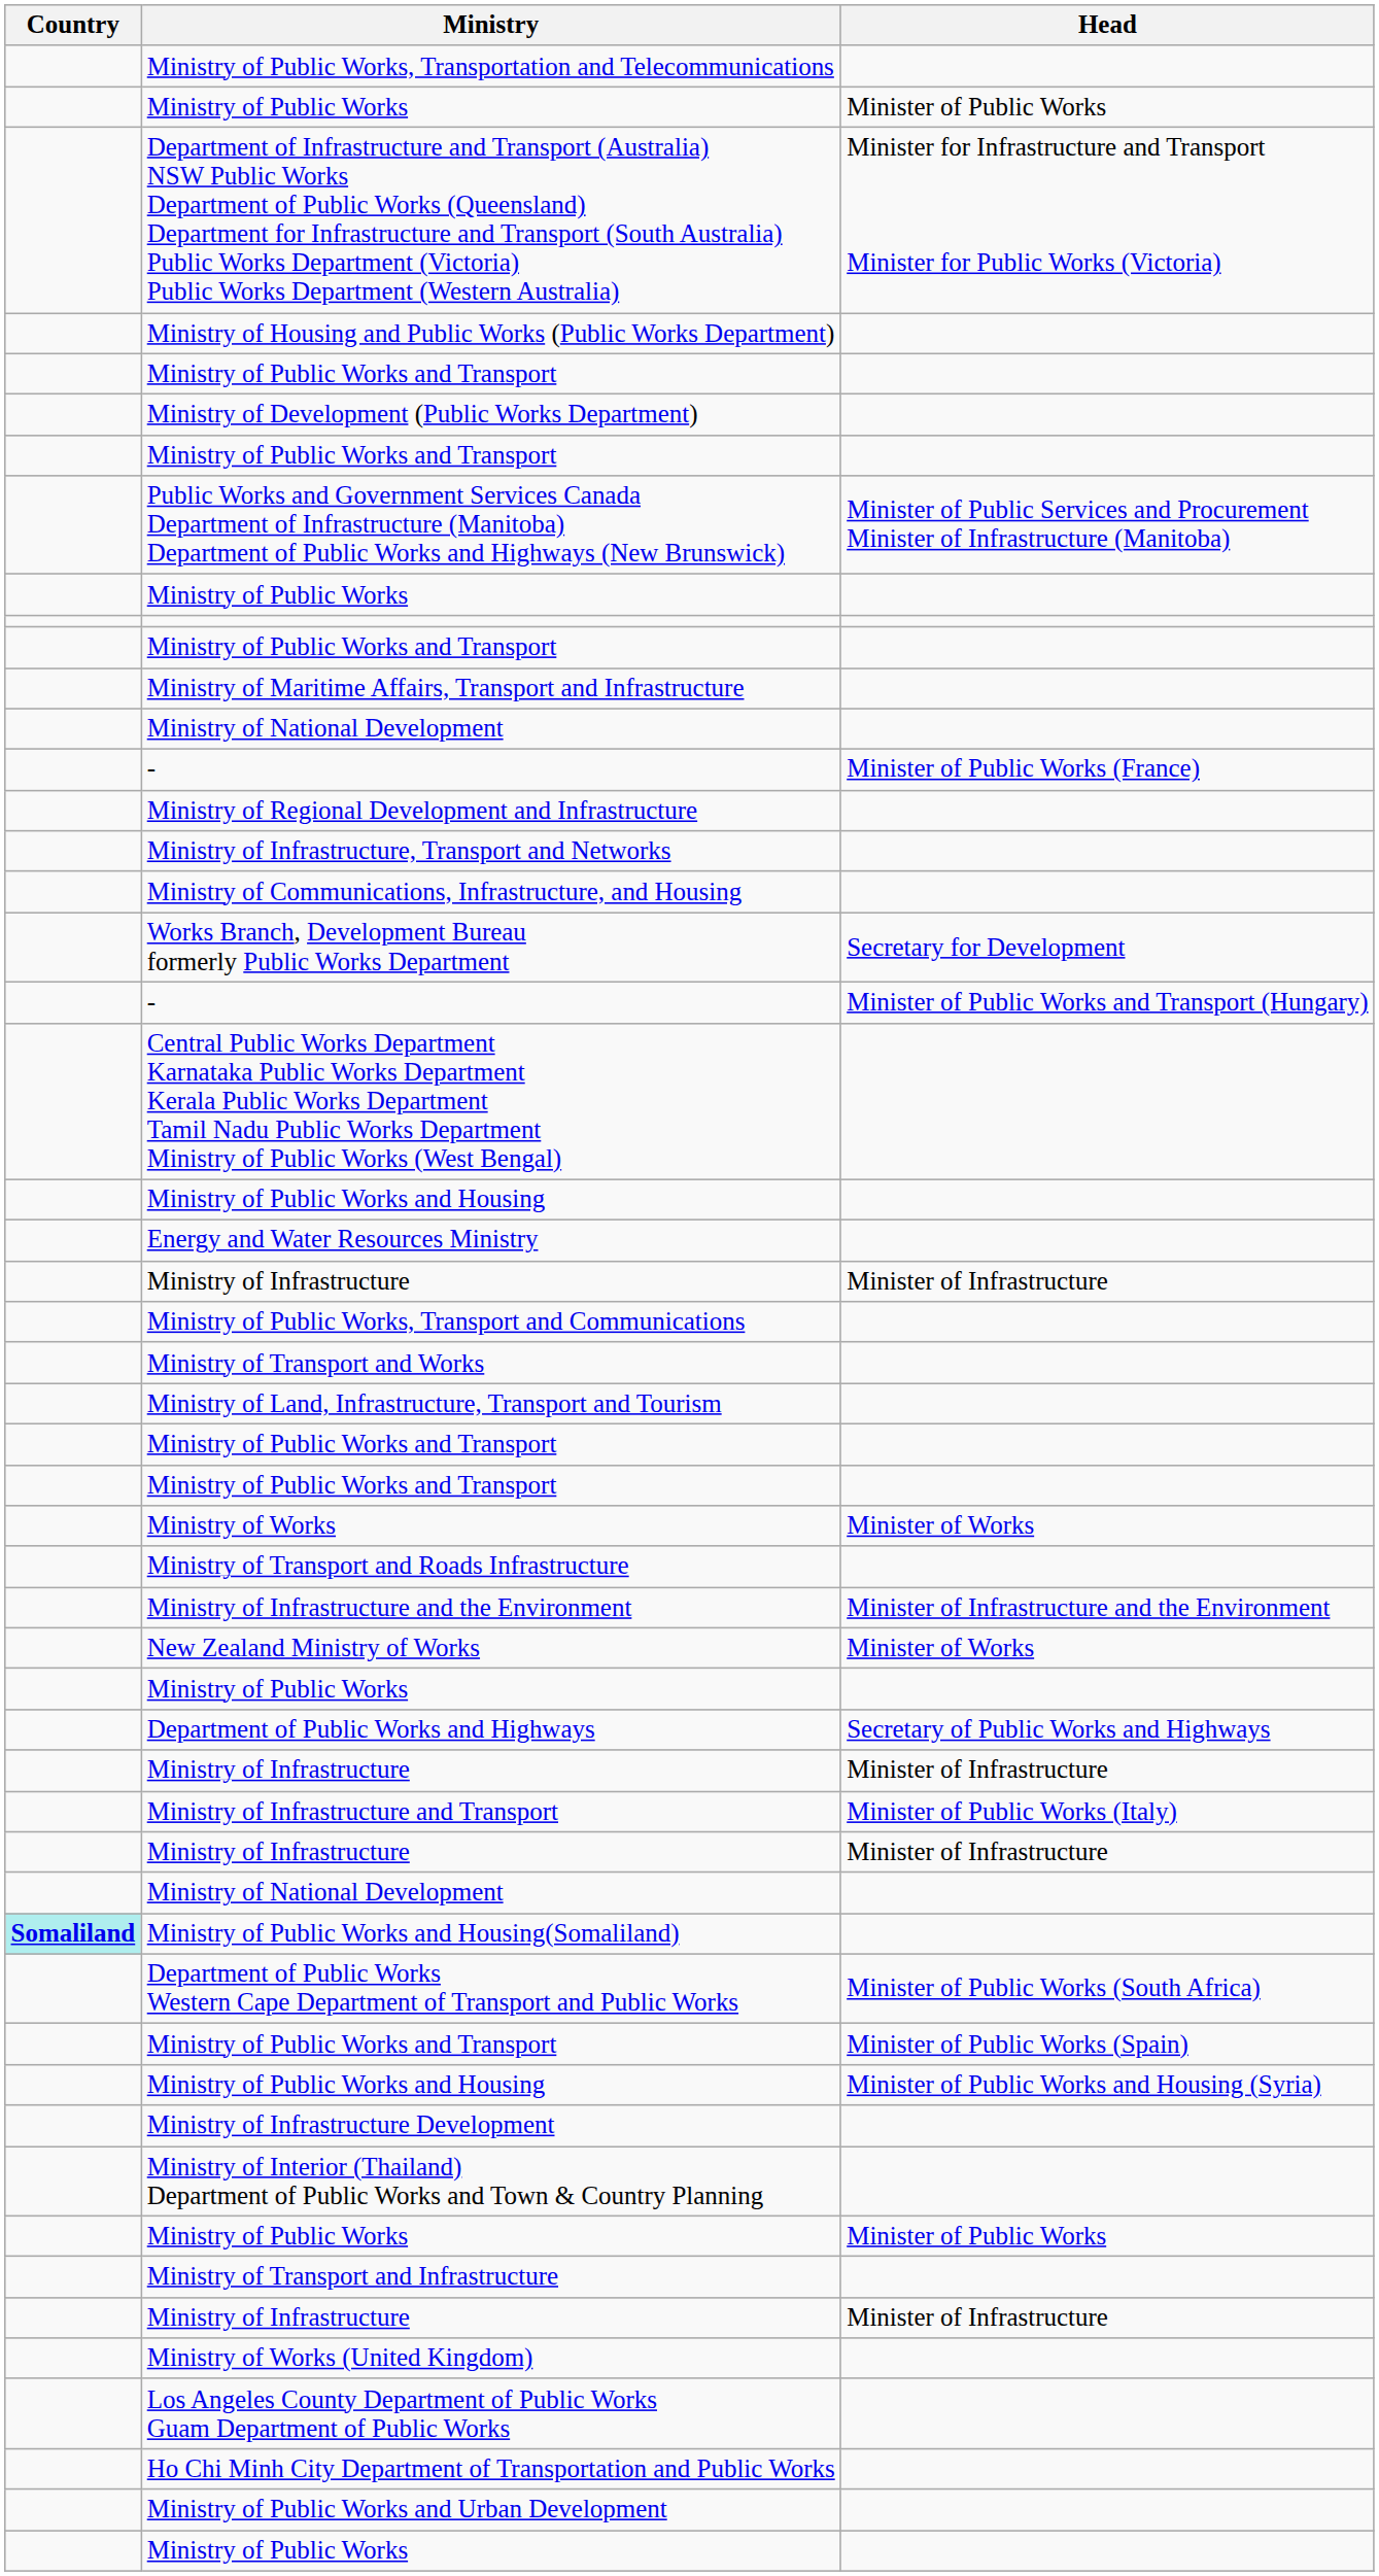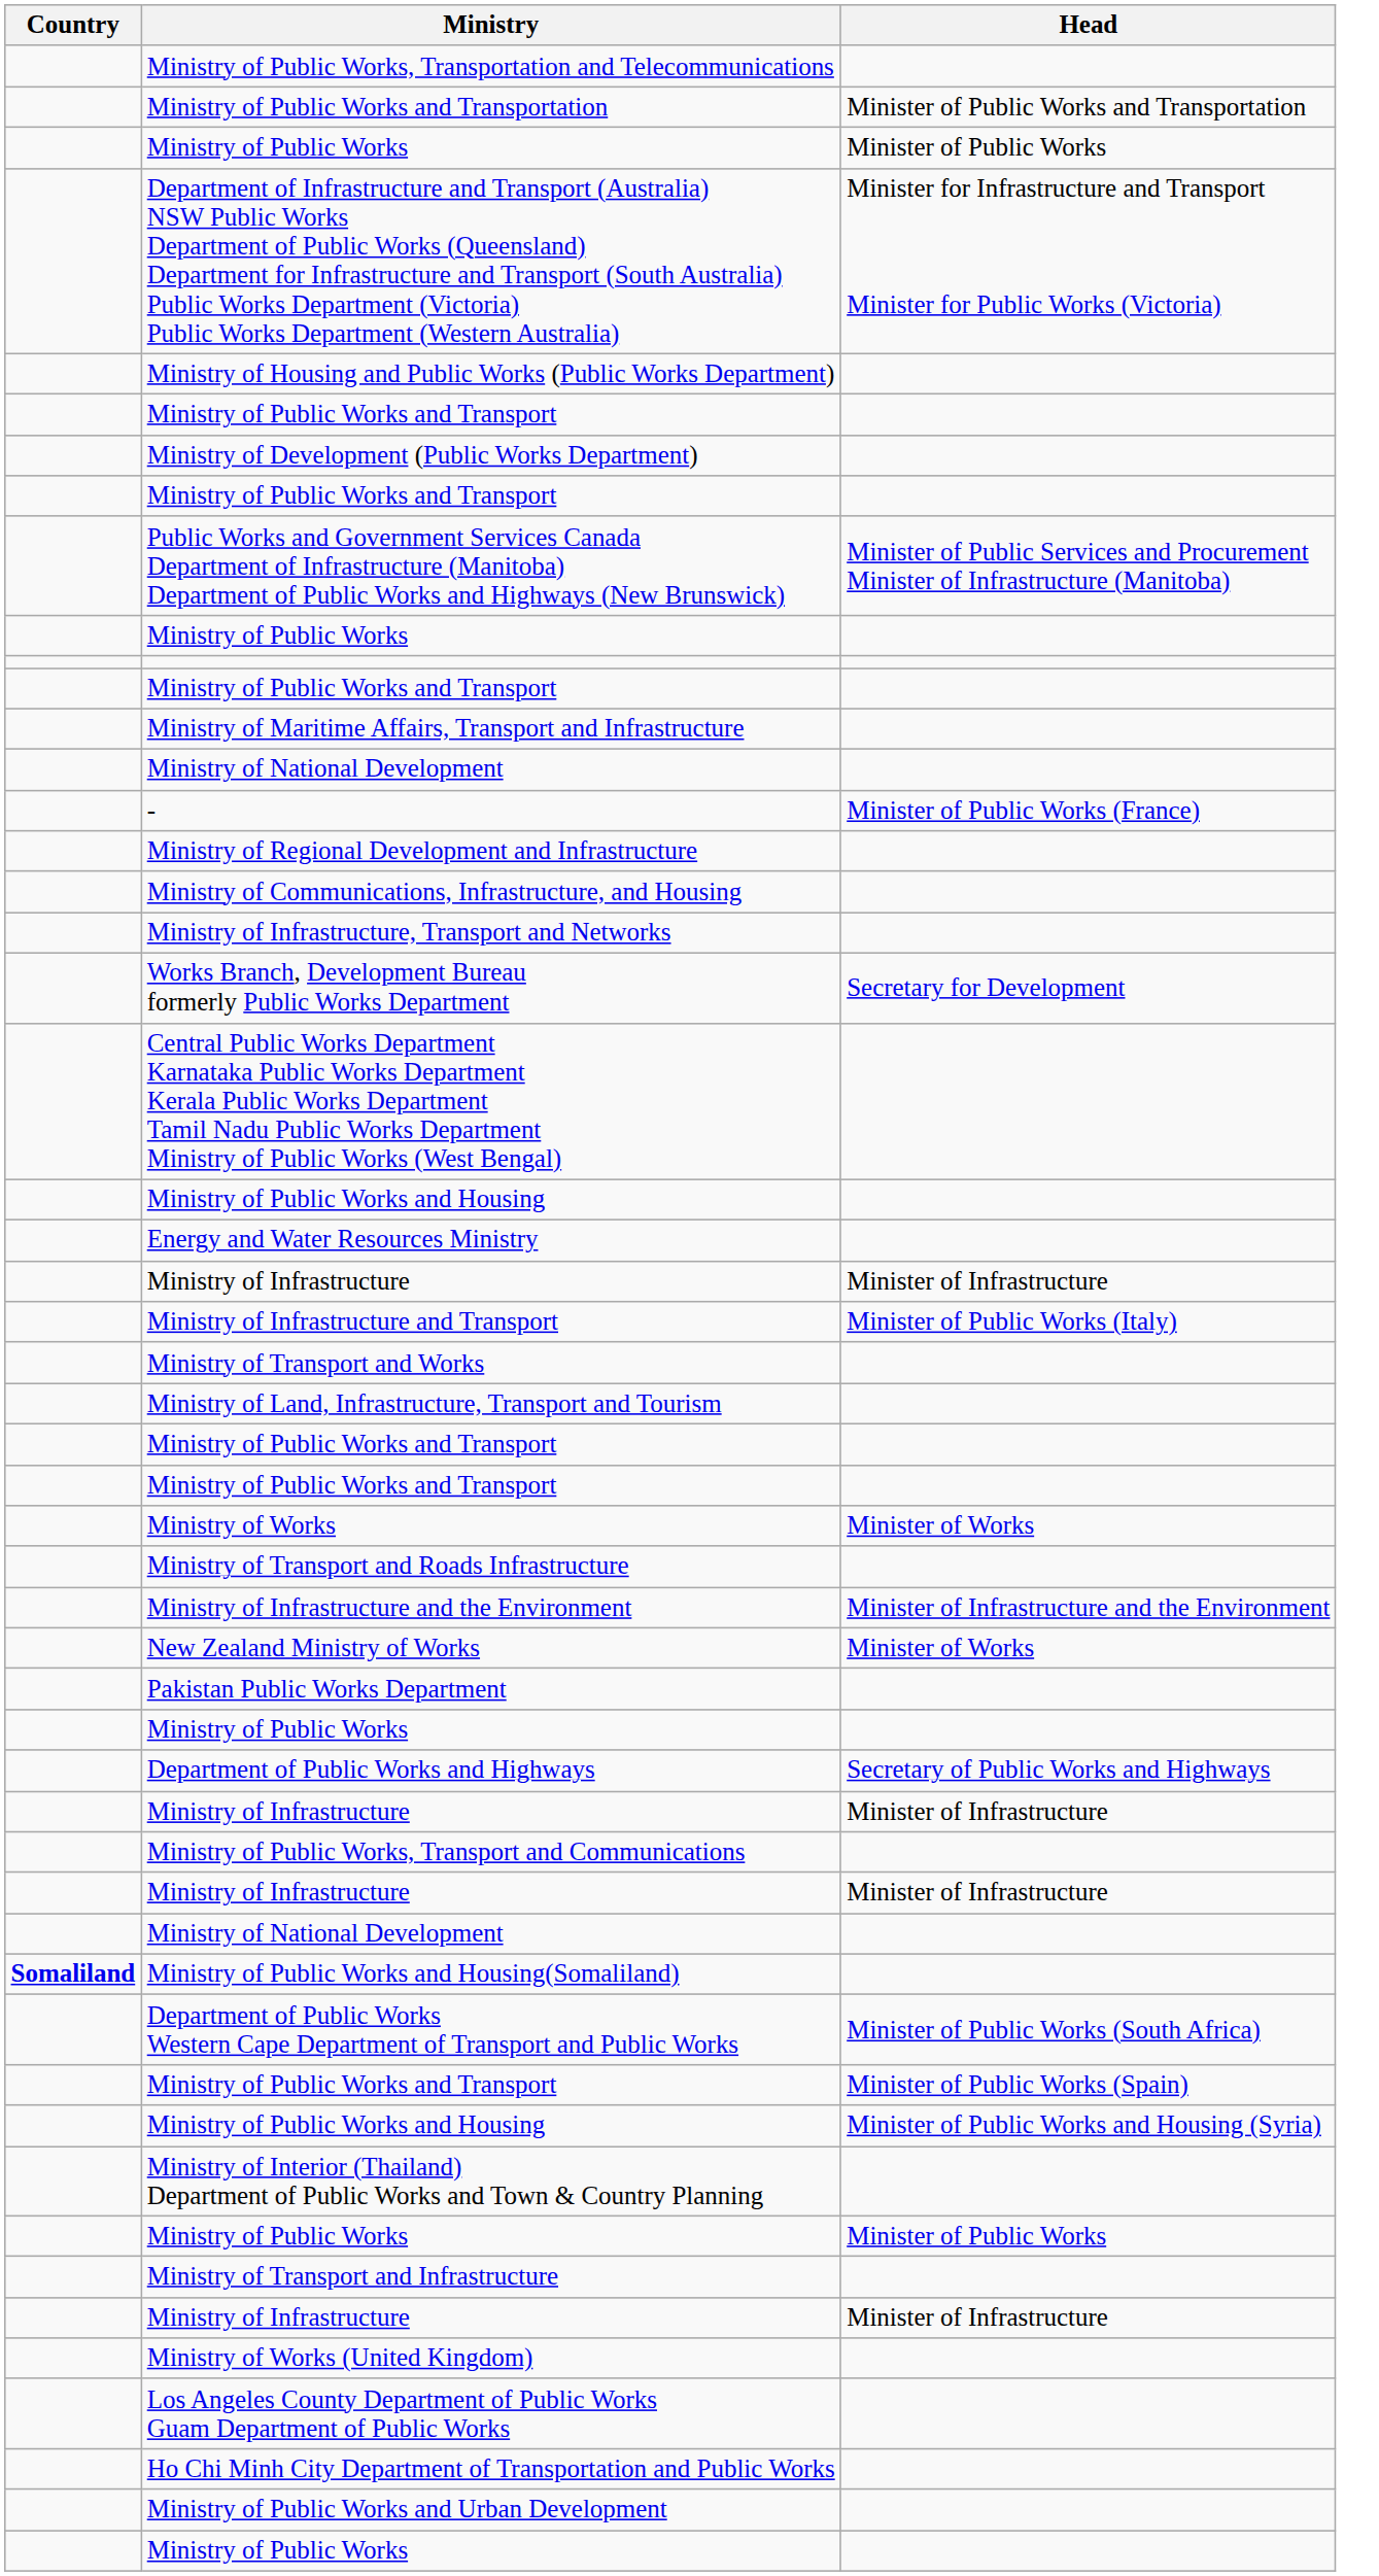 <table class="wikitable sortable">
 <tr>
 <th>Country</th>
 <th>Ministry</th>
 <th>Head</th>
 </tr>
 <tr>
 <td><strong></strong></td>
 <td><a href='#'>Ministry of Public Works, Transportation and Telecommunications</a></td>
 <td></td>
+</tr>
+<tr>
+<td><strong></strong></td>
+<td><a href='#'>Ministry of Public Works and Transportation</a></td>
+<td>Minister of Public Works and Transportation</td>
 </tr>
 <tr>
 <td><strong></strong></td>
 <td><a href='#'>Ministry of Public Works</a></td>
 <td>Minister of Public Works</td>
 </tr>
 <tr>
 <td><strong></strong></td>
 <td><a href='#'>Department of Infrastructure and Transport (Australia)</a><br><a href='#'>NSW Public Works</a><br><a href='#'>Department of Public Works (Queensland)</a><br><a href='#'>Department for Infrastructure and Transport (South Australia)</a><br><a href='#'>Public Works Department (Victoria)</a><br><a href='#'>Public Works Department (Western Australia)</a></td>
 <td>Minister for Infrastructure and Transport<br><br><br><br><a href='#'>Minister for Public Works (Victoria)</a><br><br></td>
 </tr>
 <tr>
 <td><strong></strong></td>
 <td><a href='#'>Ministry of Housing and Public Works</a> (<a href='#'>Public Works Department</a>)</td>
 <td></td>
 </tr>
 <tr>
 <td><strong></strong></td>
 <td><a href='#'>Ministry of Public Works and Transport</a></td>
 <td></td>
 </tr>
 <tr>
 <td><strong></strong></td>
 <td><a href='#'>Ministry of Development</a> (<a href='#'>Public Works Department</a>)</td>
 <td></td>
 </tr>
 <tr>
 <td><strong></strong></td>
 <td><a href='#'>Ministry of Public Works and Transport</a></td>
 <td></td>
 </tr>
 <tr>
 <td><strong></strong></td>
 <td><a href='#'>Public Works and Government Services Canada</a><br><a href='#'>Department of Infrastructure (Manitoba)</a><br><a href='#'>Department of Public Works and Highways (New Brunswick)</a></td>
 <td><a href='#'>Minister of Public Services and Procurement</a><br><a href='#'>Minister of Infrastructure (Manitoba)</a></td>
 </tr>
 <tr>
 <td><strong></strong></td>
 <td><a href='#'>Ministry of Public Works</a></td>
 <td></td>
 </tr>
 <tr>
 <td></td>
 <td></td>
 <td></td>
 </tr>
 <tr>
 <td><strong></strong></td>
 <td><a href='#'>Ministry of Public Works and Transport</a></td>
 <td></td>
 </tr>
 <tr>
 <td><strong></strong></td>
 <td><a href='#'>Ministry of Maritime Affairs, Transport and Infrastructure</a></td>
 <td></td>
 </tr>
 <tr>
 <td><strong></strong></td>
 <td><a href='#'>Ministry of National Development</a></td>
 <td></td>
 </tr>
 <tr>
 <td><strong></strong></td>
 <td>-</td>
 <td><a href='#'>Minister of Public Works (France)</a></td>
 </tr>
 <tr>
 <td><strong></strong></td>
 <td><a href='#'>Ministry of Regional Development and Infrastructure</a></td>
 <td></td>
 </tr>
 <tr>
 <td><strong></strong></td>
-<td><a href='#'>Ministry of Infrastructure, Transport and Networks</a></td>
+<td><a href='#'>Ministry of Communications, Infrastructure, and Housing</a></td>
 <td></td>
 </tr>
 <tr>
 <td><strong></strong></td>
-<td><a href='#'>Ministry of Communications, Infrastructure, and Housing</a></td>
+<td><a href='#'>Ministry of Infrastructure, Transport and Networks</a></td>
 <td></td>
 </tr>
 <tr>
 <td><strong></strong></td>
 <td><a href='#'>Works Branch</a>, <a href='#'>Development Bureau</a><br>formerly <a href='#'>Public Works Department</a></td>
 <td><a href='#'>Secretary for Development</a></td>
-</tr>
-<tr>
-<td><strong></strong></td>
-<td>-</td>
-<td><a href='#'>Minister of Public Works and Transport (Hungary)</a></td>
 </tr>
 <tr>
 <td><strong></strong></td>
 <td><a href='#'>Central Public Works Department</a><br><a href='#'>Karnataka Public Works Department</a><br><a href='#'>Kerala Public Works Department</a><br><a href='#'>Tamil Nadu Public Works Department</a><br><a href='#'>Ministry of Public Works (West Bengal)</a></td>
 <td></td>
 </tr>
 <tr>
 <td><strong></strong></td>
 <td><a href='#'>Ministry of Public Works and Housing</a></td>
 <td></td>
 </tr>
 <tr>
 <td><strong></strong></td>
 <td><a href='#'>Energy and Water Resources Ministry</a></td>
 <td></td>
 </tr>
 <tr>
 <td><strong></strong></td>
 <td>Ministry of Infrastructure</td>
 <td>Minister of Infrastructure</td>
 </tr>
 <tr>
 <td><strong></strong></td>
-<td><a href='#'>Ministry of Public Works, Transport and Communications</a></td>
-<td></td>
+<td><a href='#'>Ministry of Infrastructure and Transport</a></td>
+<td><a href='#'>Minister of Public Works (Italy)</a></td>
 </tr>
 <tr>
 <td><strong></strong></td>
 <td><a href='#'>Ministry of Transport and Works</a></td>
 <td></td>
 </tr>
 <tr>
 <td><strong></strong></td>
 <td><a href='#'>Ministry of Land, Infrastructure, Transport and Tourism</a></td>
 <td></td>
 </tr>
 <tr>
 <td><strong></strong></td>
 <td><a href='#'>Ministry of Public Works and Transport</a></td>
 <td></td>
 </tr>
 <tr>
 <td><strong></strong></td>
 <td><a href='#'>Ministry of Public Works and Transport</a></td>
 <td></td>
 </tr>
 <tr>
 <td><strong></strong></td>
 <td><a href='#'>Ministry of Works</a></td>
 <td><a href='#'>Minister of Works</a></td>
 </tr>
 <tr>
 <td><strong></strong></td>
 <td><a href='#'>Ministry of Transport and Roads Infrastructure</a></td>
 <td></td>
 </tr>
 <tr>
 <td><strong></strong></td>
 <td><a href='#'>Ministry of Infrastructure and the Environment</a></td>
 <td><a href='#'>Minister of Infrastructure and the Environment</a></td>
 </tr>
 <tr>
 <td><strong></strong></td>
 <td><a href='#'>New Zealand Ministry of Works</a></td>
 <td><a href='#'>Minister of Works</a></td>
 </tr>
 <tr>
 <td><strong></strong></td>
+<td><a href='#'>Pakistan Public Works Department</a></td>
+<td></td>
+</tr>
+<tr>
+<td><strong></strong></td>
 <td><a href='#'>Ministry of Public Works</a></td>
 <td></td>
 </tr>
 <tr>
 <td><strong></strong></td>
 <td><a href='#'>Department of Public Works and Highways</a></td>
 <td><a href='#'>Secretary of Public Works and Highways</a></td>
 </tr>
 <tr>
 <td><strong></strong></td>
 <td><a href='#'>Ministry of Infrastructure</a></td>
 <td>Minister of Infrastructure</td>
 </tr>
 <tr>
 <td><strong></strong></td>
-<td><a href='#'>Ministry of Infrastructure and Transport</a></td>
-<td><a href='#'>Minister of Public Works (Italy)</a></td>
+<td><a href='#'>Ministry of Public Works, Transport and Communications</a></td>
+<td></td>
 </tr>
 <tr>
 <td><strong></strong></td>
 <td><a href='#'>Ministry of Infrastructure</a></td>
 <td>Minister of Infrastructure</td>
 </tr>
 <tr>
 <td><strong></strong></td>
 <td><a href='#'>Ministry of National Development</a></td>
 <td></td>
 </tr>
 <tr>
-<td style="background: paleturquoise;"> <strong><a href='#'>Somaliland</a></strong></td>
+<td> <strong><a href='#'>Somaliland</a></strong></td>
 <td><a href='#'>Ministry of Public Works and Housing(Somaliland)</a></td>
 <td></td>
 </tr>
 <tr>
 <td><strong></strong></td>
 <td><a href='#'>Department of Public Works</a><br><a href='#'>Western Cape Department of Transport and Public Works</a></td>
 <td><a href='#'>Minister of Public Works (South Africa)</a></td>
 </tr>
 <tr>
 <td><strong></strong></td>
 <td><a href='#'>Ministry of Public Works and Transport</a></td>
 <td><a href='#'>Minister of Public Works (Spain)</a></td>
 </tr>
 <tr>
 <td></td>
 <td><a href='#'>Ministry of Public Works and Housing</a></td>
 <td><a href='#'>Minister of Public Works and Housing (Syria)</a></td>
-</tr>
-<tr>
-<td><strong></strong></td>
-<td><a href='#'>Ministry of Infrastructure Development</a></td>
-<td></td>
 </tr>
 <tr>
 <td><strong></strong></td>
 <td><a href='#'>Ministry of Interior (Thailand)</a><br>Department of Public Works and Town & Country Planning</td>
 <td></td>
 </tr>
 <tr>
 <td><strong></strong></td>
 <td><a href='#'>Ministry of Public Works</a></td>
 <td><a href='#'>Minister of Public Works</a></td>
 </tr>
 <tr>
 <td><strong></strong></td>
 <td><a href='#'>Ministry of Transport and Infrastructure</a></td>
 <td></td>
 </tr>
 <tr>
 <td><strong></strong></td>
 <td><a href='#'>Ministry of Infrastructure</a></td>
 <td>Minister of Infrastructure</td>
 </tr>
 <tr>
 <td><strong></strong></td>
 <td><a href='#'>Ministry of Works (United Kingdom)</a></td>
 <td></td>
 </tr>
 <tr>
 <td><strong></strong></td>
 <td><a href='#'>Los Angeles County Department of Public Works</a><br><a href='#'>Guam Department of Public Works</a></td>
 <td></td>
 </tr>
 <tr>
 <td><strong></strong></td>
 <td><a href='#'>Ho Chi Minh City Department of Transportation and Public Works</a></td>
 <td></td>
 </tr>
 <tr>
 <td><strong></strong></td>
 <td><a href='#'>Ministry of Public Works and Urban Development</a></td>
 <td></td>
 </tr>
 <tr>
 <td><strong></strong></td>
 <td><a href='#'>Ministry of Public Works</a></td>
 <td></td>
 </tr>
 </table>
